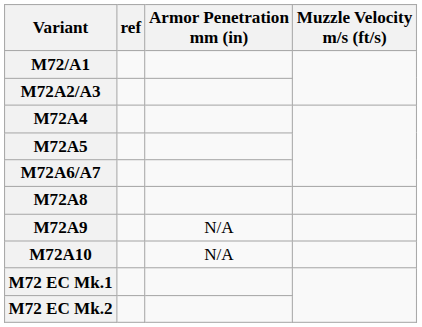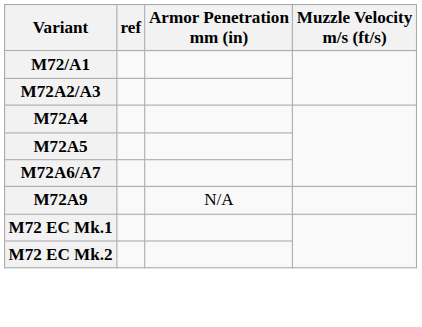 <table class="wikitable" style="text-align:center;">
 <tr>
 <th>Variant</th>
 <th>ref</th>
 <th>Armor Penetration <br>mm (in)</th>
 <th>Muzzle Velocity <br> m/s (ft/s)</th>
 </tr>
 <tr>
 <th>M72/A1</th>
 <td></td>
 <td></td>
 <td rowspan="2"></td>
 </tr>
 <tr>
 <th>M72A2/A3</th>
 <td></td>
 <td></td>
 </tr>
 <tr>
 <th>M72A4</th>
 <td></td>
 <td></td>
 <td rowspan="3"></td>
 </tr>
 <tr>
 <th>M72A5</th>
 <td></td>
 <td></td>
 </tr>
 <tr>
 <th>M72A6/A7</th>
 <td></td>
 <td></td>
 </tr>
 <tr>
-<th>M72A8</th>
-<td></td>
-<td></td>
-<td></td>
-</tr>
-<tr>
 <th>M72A9</th>
-<td></td>
-<td>N/A</td>
-<td></td>
-</tr>
-<tr>
-<th>M72A10</th>
 <td></td>
 <td>N/A</td>
 <td></td>
 </tr>
 <tr>
 <th>M72 EC Mk.1</th>
 <td></td>
 <td></td>
 <td rowspan="2"></td>
 </tr>
 <tr>
 <th>M72 EC Mk.2</th>
 <td></td>
 <td></td>
 </tr>
 </table>
